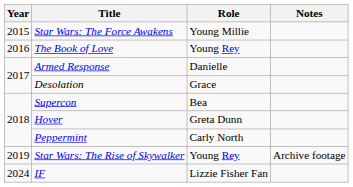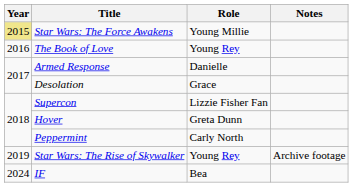 <table class="wikitable">
 <tr>
 <th>Year</th>
 <th>Title</th>
 <th>Role</th>
 <th>Notes</th>
 </tr>
 <tr>
-<td>2015</td>
+<td style="background: khaki;">2015</td>
 <td><em><a href='#'>Star Wars: The Force Awakens</a></em></td>
 <td>Young Millie</td>
 <td></td>
 </tr>
 <tr>
 <td>2016</td>
 <td><em><a href='#'>The Book of Love</a></em></td>
 <td>Young <a href='#'>Rey</a></td>
 <td></td>
 </tr>
 <tr>
 <td rowspan="2">2017</td>
 <td><em><a href='#'>Armed Response</a></em></td>
 <td>Danielle</td>
 <td></td>
 </tr>
 <tr>
 <td><em>Desolation</em></td>
 <td>Grace</td>
 <td></td>
 </tr>
 <tr>
 <td rowspan="3">2018</td>
 <td><em><a href='#'>Supercon</a></em></td>
-<td>Bea</td>
+<td>Lizzie Fisher Fan</td>
 <td></td>
 </tr>
 <tr>
 <td><em><a href='#'>Hover</a></em></td>
 <td>Greta Dunn</td>
 <td></td>
 </tr>
 <tr>
 <td><em><a href='#'>Peppermint</a></em></td>
 <td>Carly North</td>
 <td></td>
 </tr>
 <tr>
 <td>2019</td>
 <td><em><a href='#'>Star Wars: The Rise of Skywalker</a></em></td>
 <td>Young <a href='#'>Rey</a></td>
 <td>Archive footage</td>
 </tr>
 <tr>
 <td>2024</td>
 <td><em><a href='#'>IF</a></em></td>
-<td>Lizzie Fisher Fan</td>
+<td>Bea</td>
 <td></td>
 </tr>
 </table>
